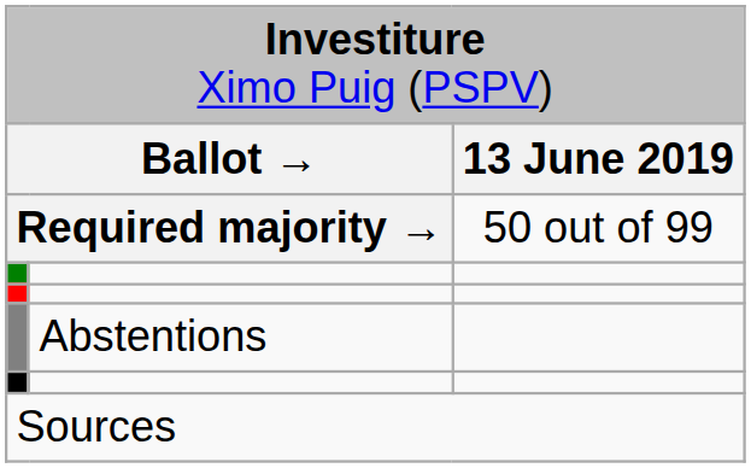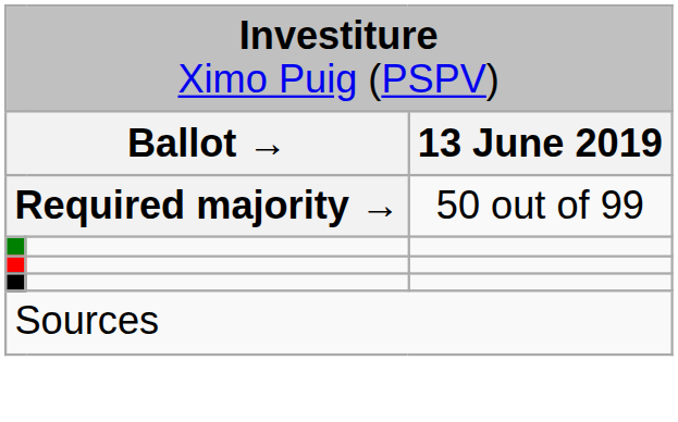 <table class="wikitable" style="text-align:center;">
 <tr>
 <td colspan="3" align="center" bgcolor="#C0C0C0"><strong>Investiture</strong><br><a href='#'>Ximo Puig</a> (<a href='#'>PSPV</a>)</td>
 </tr>
 <tr>
 <th colspan="2" width="150px">Ballot →</th>
 <th>13 June 2019</th>
 </tr>
 <tr>
 <th colspan="2">Required majority →</th>
 <td>50 out of 99 </td>
 </tr>
 <tr>
 <th width="1px" style="background:green;"></th>
 <td align="left"></td>
 <td></td>
 </tr>
 <tr>
 <th style="background:red;"></th>
 <td align="left"></td>
 <td></td>
 </tr>
 <tr>
-<th style="background:gray;"></th>
-<td align="left"><span>Abstentions</span></td>
-<td></td>
-</tr>
-<tr>
 <th style="background:black;"></th>
 <td align="left"></td>
 <td></td>
 </tr>
 <tr>
 <td align="left" colspan="3">Sources</td>
 </tr>
 </table>
